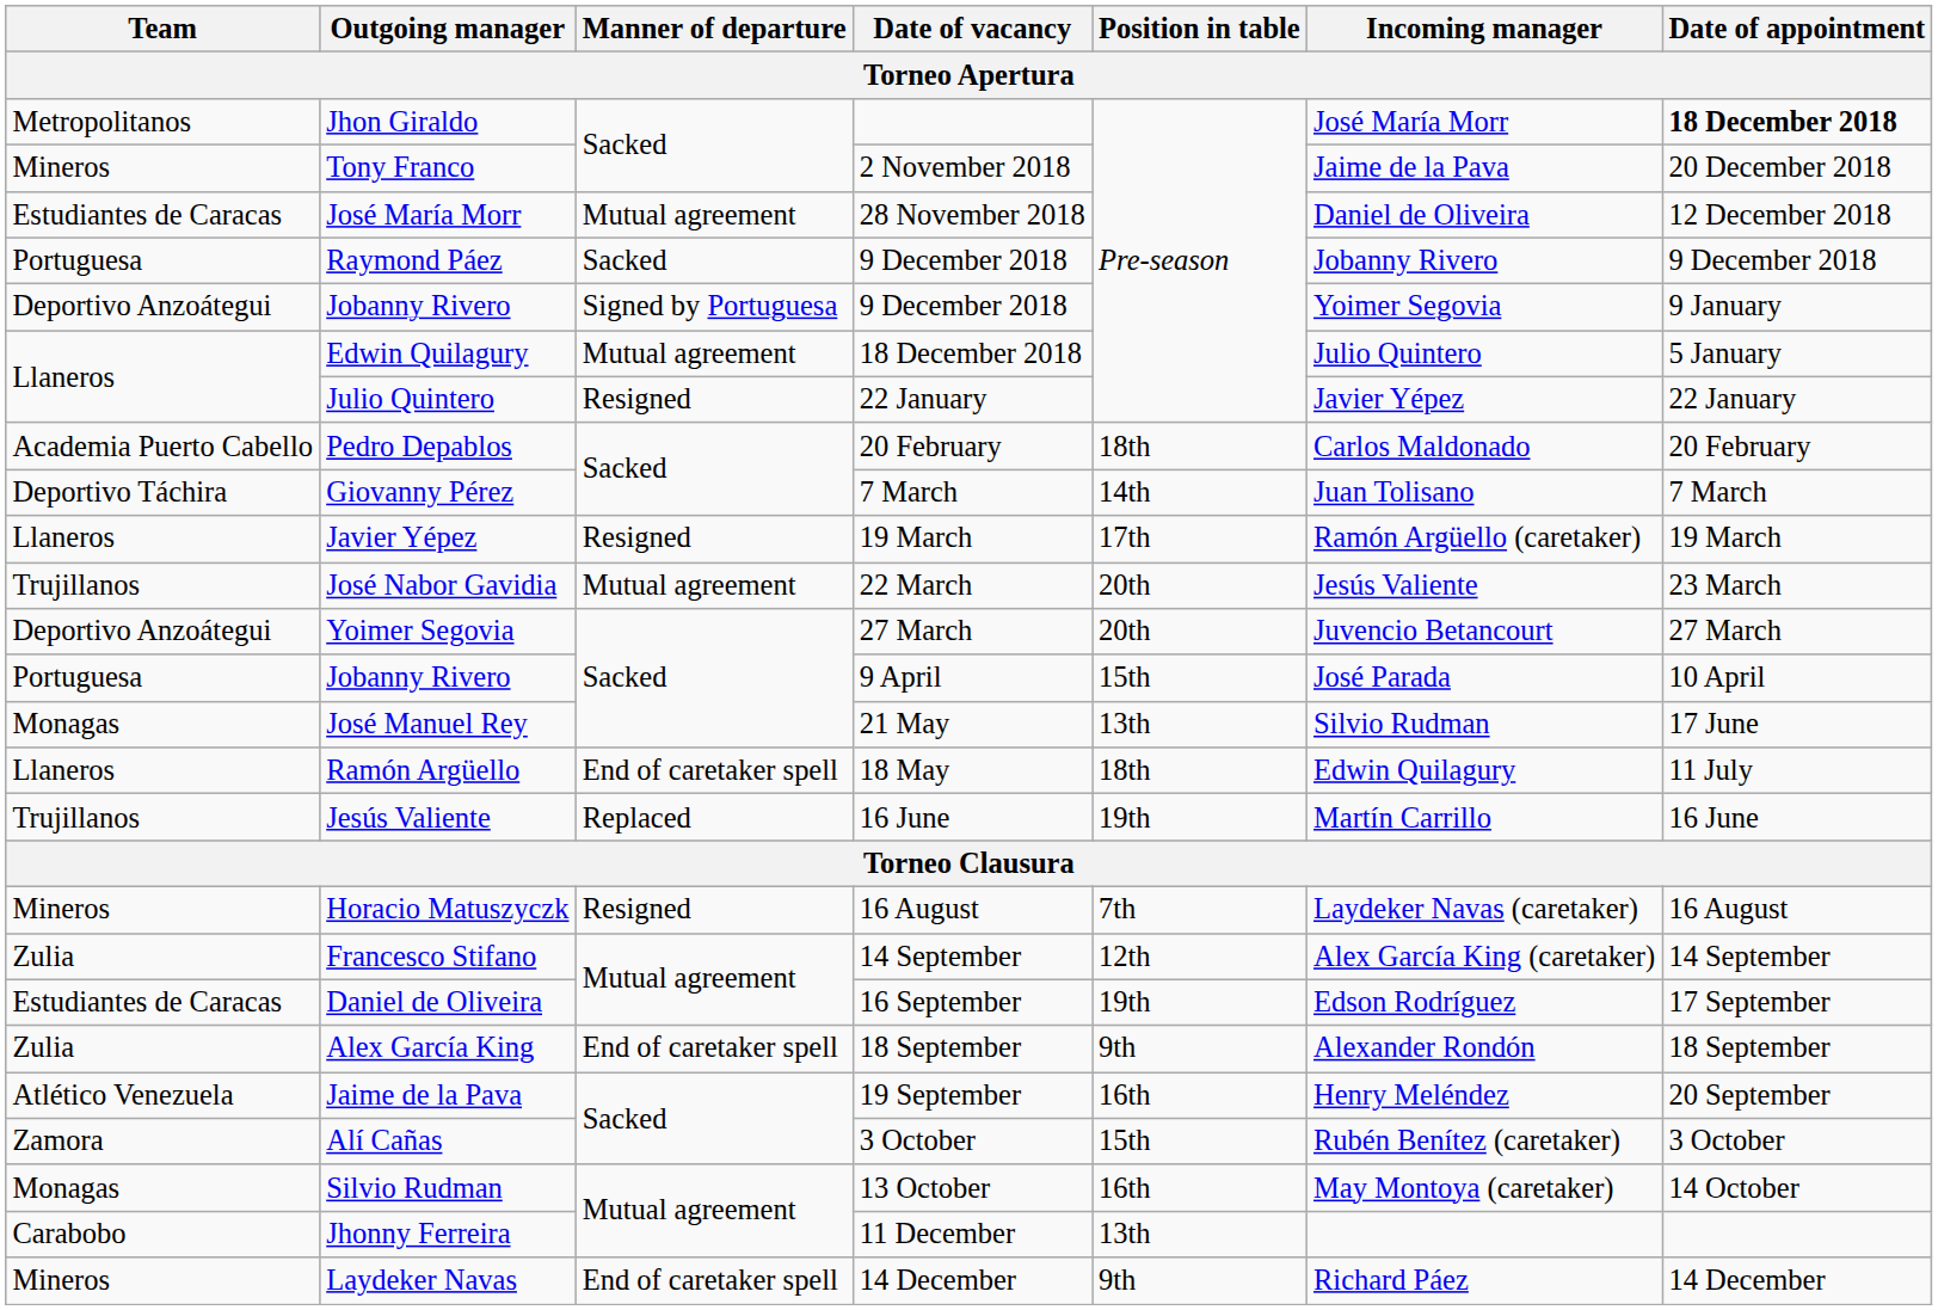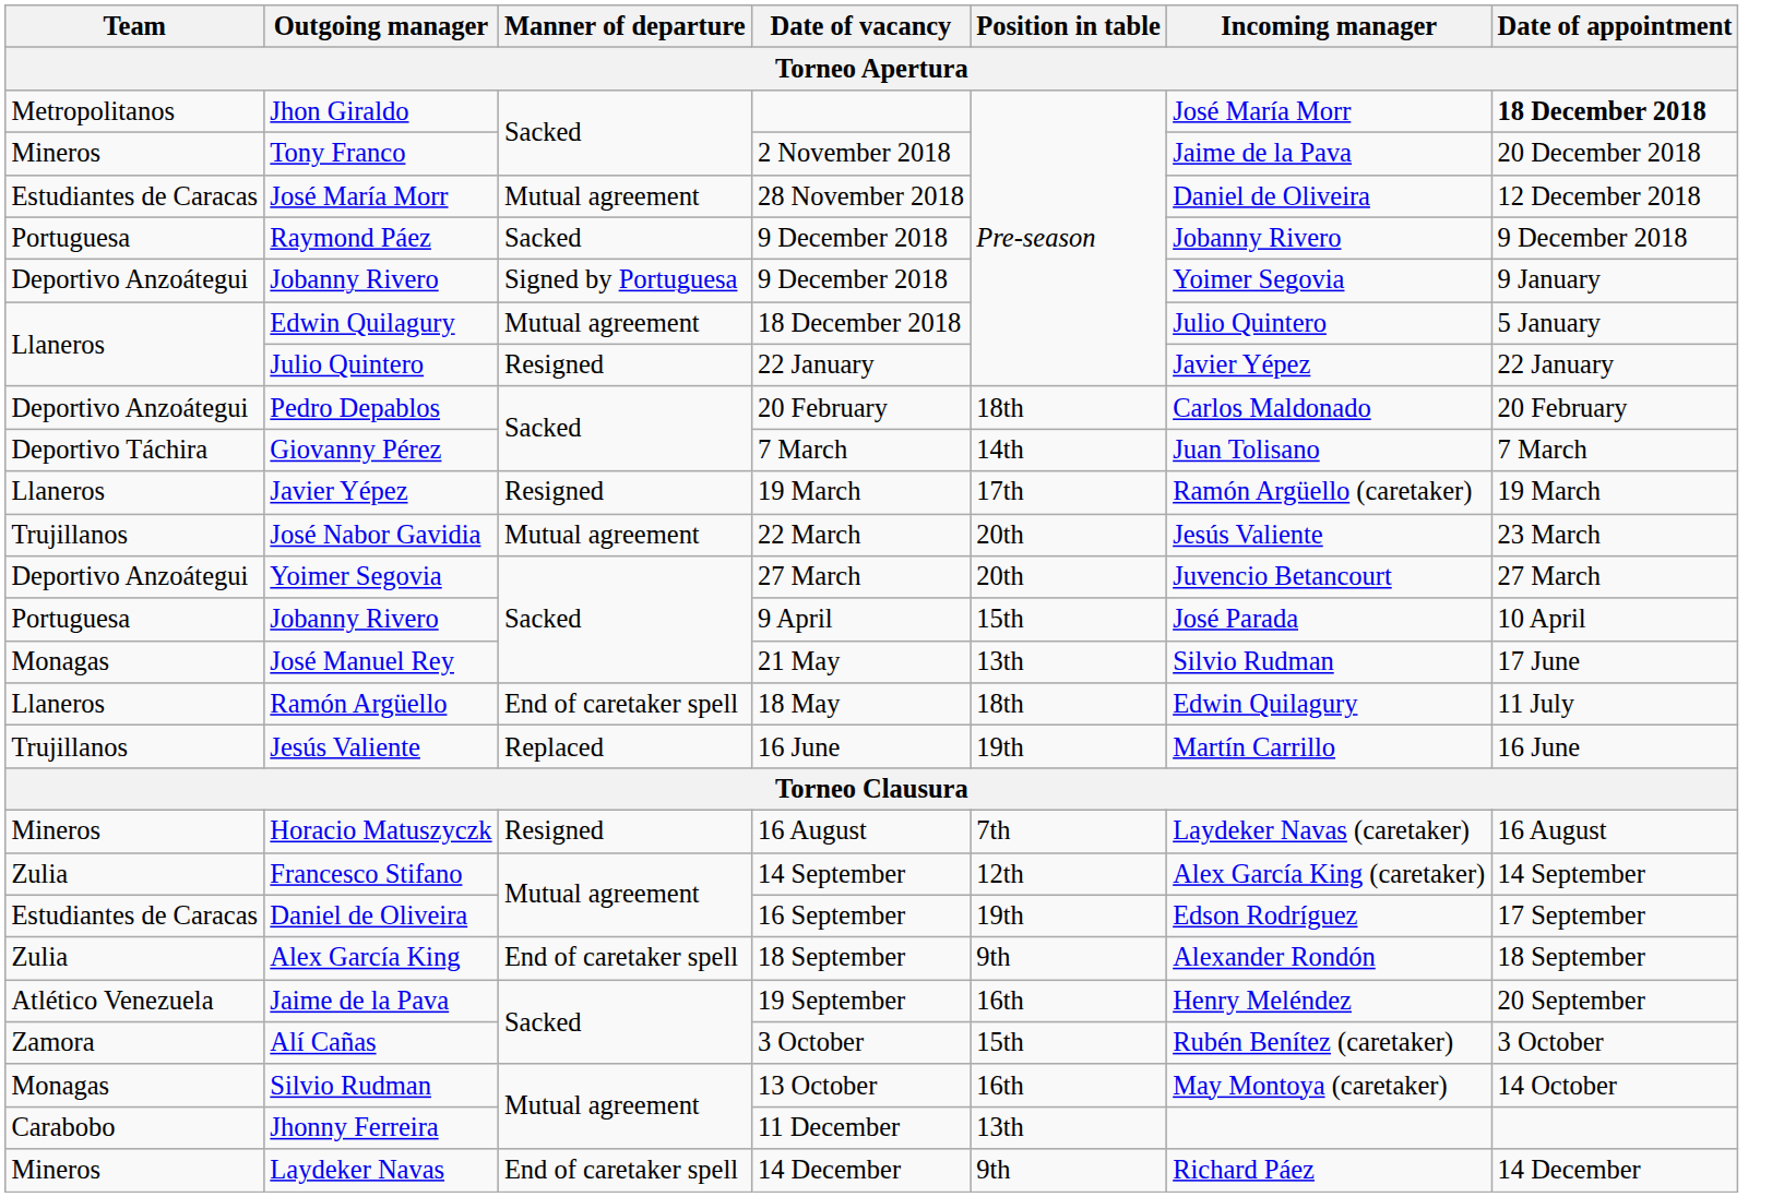 <table class="wikitable sortable">
 <tr>
 <th>Team</th>
 <th>Outgoing manager</th>
 <th>Manner of departure</th>
 <th>Date of vacancy</th>
 <th>Position in table</th>
 <th>Incoming manager</th>
 <th>Date of appointment</th>
 </tr>
 <tr>
 <th colspan=7>Torneo Apertura</th>
 </tr>
 <tr>
 <td>Metropolitanos</td>
 <td> <a href='#'>Jhon Giraldo</a></td>
 <td rowspan=2>Sacked</td>
 <td></td>
 <td rowspan=7><em>Pre-season</em></td>
 <td> <a href='#'>José María Morr</a></td>
 <td><strong>18 December 2018</strong></td>
 </tr>
 <tr>
 <td>Mineros</td>
 <td> <a href='#'>Tony Franco</a></td>
 <td>2 November 2018</td>
 <td> <a href='#'>Jaime de la Pava</a></td>
 <td>20 December 2018</td>
 </tr>
 <tr>
 <td>Estudiantes de Caracas</td>
 <td> <a href='#'>José María Morr</a></td>
 <td>Mutual agreement</td>
 <td>28 November 2018</td>
 <td> <a href='#'>Daniel de Oliveira</a></td>
 <td>12 December 2018</td>
 </tr>
 <tr>
 <td>Portuguesa</td>
 <td> <a href='#'>Raymond Páez</a></td>
 <td>Sacked</td>
 <td>9 December 2018</td>
 <td> <a href='#'>Jobanny Rivero</a></td>
 <td>9 December 2018</td>
 </tr>
 <tr>
 <td>Deportivo Anzoátegui</td>
 <td> <a href='#'>Jobanny Rivero</a></td>
 <td>Signed by <a href='#'>Portuguesa</a></td>
 <td>9 December 2018</td>
 <td> <a href='#'>Yoimer Segovia</a></td>
 <td>9 January</td>
 </tr>
 <tr>
 <td rowspan=2>Llaneros</td>
 <td> <a href='#'>Edwin Quilagury</a></td>
 <td>Mutual agreement</td>
 <td>18 December 2018</td>
 <td> <a href='#'>Julio Quintero</a></td>
 <td>5 January</td>
 </tr>
 <tr>
 <td> <a href='#'>Julio Quintero</a></td>
 <td>Resigned</td>
 <td>22 January</td>
 <td> <a href='#'>Javier Yépez</a></td>
 <td>22 January</td>
 </tr>
 <tr>
-<td>Academia Puerto Cabello</td>
+<td>Deportivo Anzoátegui</td>
 <td> <a href='#'>Pedro Depablos</a></td>
 <td rowspan=2>Sacked</td>
 <td>20 February</td>
 <td>18th</td>
 <td> <a href='#'>Carlos Maldonado</a></td>
 <td>20 February</td>
 </tr>
 <tr>
 <td>Deportivo Táchira</td>
 <td> <a href='#'>Giovanny Pérez</a></td>
 <td>7 March</td>
 <td>14th</td>
 <td> <a href='#'>Juan Tolisano</a></td>
 <td>7 March</td>
 </tr>
 <tr>
 <td>Llaneros</td>
 <td> <a href='#'>Javier Yépez</a></td>
 <td>Resigned</td>
 <td>19 March</td>
 <td>17th</td>
 <td> <a href='#'>Ramón Argüello</a> (caretaker)</td>
 <td>19 March</td>
 </tr>
 <tr>
 <td>Trujillanos</td>
 <td> <a href='#'>José Nabor Gavidia</a></td>
 <td>Mutual agreement</td>
 <td>22 March</td>
 <td>20th</td>
 <td> <a href='#'>Jesús Valiente</a></td>
 <td>23 March</td>
 </tr>
 <tr>
 <td>Deportivo Anzoátegui</td>
 <td> <a href='#'>Yoimer Segovia</a></td>
 <td rowspan=3>Sacked</td>
 <td>27 March</td>
 <td>20th</td>
 <td> <a href='#'>Juvencio Betancourt</a></td>
 <td>27 March</td>
 </tr>
 <tr>
 <td>Portuguesa</td>
 <td> <a href='#'>Jobanny Rivero</a></td>
 <td>9 April</td>
 <td>15th</td>
 <td> <a href='#'>José Parada</a></td>
 <td>10 April</td>
 </tr>
 <tr>
 <td>Monagas</td>
 <td> <a href='#'>José Manuel Rey</a></td>
 <td>21 May</td>
 <td>13th</td>
 <td> <a href='#'>Silvio Rudman</a></td>
 <td>17 June</td>
 </tr>
 <tr>
 <td>Llaneros</td>
 <td> <a href='#'>Ramón Argüello</a></td>
 <td>End of caretaker spell</td>
 <td>18 May</td>
 <td>18th</td>
 <td> <a href='#'>Edwin Quilagury</a></td>
 <td>11 July</td>
 </tr>
 <tr>
 <td>Trujillanos</td>
 <td> <a href='#'>Jesús Valiente</a></td>
 <td>Replaced</td>
 <td>16 June</td>
 <td>19th</td>
 <td> <a href='#'>Martín Carrillo</a></td>
 <td>16 June</td>
 </tr>
 <tr>
 <th colspan=7>Torneo Clausura</th>
 </tr>
 <tr>
 <td>Mineros</td>
 <td> <a href='#'>Horacio Matuszyczk</a></td>
 <td>Resigned</td>
 <td>16 August</td>
 <td>7th</td>
 <td> <a href='#'>Laydeker Navas</a> (caretaker)</td>
 <td>16 August</td>
 </tr>
 <tr>
 <td>Zulia</td>
 <td> <a href='#'>Francesco Stifano</a></td>
 <td rowspan=2>Mutual agreement</td>
 <td>14 September</td>
 <td>12th</td>
 <td> <a href='#'>Alex García King</a> (caretaker)</td>
 <td>14 September</td>
 </tr>
 <tr>
 <td>Estudiantes de Caracas</td>
 <td> <a href='#'>Daniel de Oliveira</a></td>
 <td>16 September</td>
 <td>19th</td>
 <td> <a href='#'>Edson Rodríguez</a></td>
 <td>17 September</td>
 </tr>
 <tr>
 <td>Zulia</td>
 <td> <a href='#'>Alex García King</a></td>
 <td>End of caretaker spell</td>
 <td>18 September</td>
 <td>9th</td>
 <td> <a href='#'>Alexander Rondón</a></td>
 <td>18 September</td>
 </tr>
 <tr>
 <td>Atlético Venezuela</td>
 <td> <a href='#'>Jaime de la Pava</a></td>
 <td rowspan=2>Sacked</td>
 <td>19 September</td>
 <td>16th</td>
 <td> <a href='#'>Henry Meléndez</a></td>
 <td>20 September</td>
 </tr>
 <tr>
 <td>Zamora</td>
 <td> <a href='#'>Alí Cañas</a></td>
 <td>3 October</td>
 <td>15th</td>
 <td> <a href='#'>Rubén Benítez</a> (caretaker)</td>
 <td>3 October</td>
 </tr>
 <tr>
 <td>Monagas</td>
 <td> <a href='#'>Silvio Rudman</a></td>
 <td rowspan=2>Mutual agreement</td>
 <td>13 October</td>
 <td>16th</td>
 <td> <a href='#'>May Montoya</a> (caretaker)</td>
 <td>14 October</td>
 </tr>
 <tr>
 <td>Carabobo</td>
 <td> <a href='#'>Jhonny Ferreira</a></td>
 <td>11 December</td>
 <td>13th</td>
 <td></td>
 <td></td>
 </tr>
 <tr>
 <td>Mineros</td>
 <td> <a href='#'>Laydeker Navas</a></td>
 <td>End of caretaker spell</td>
 <td>14 December</td>
 <td>9th</td>
 <td> <a href='#'>Richard Páez</a></td>
 <td>14 December</td>
 </tr>
 </table>
